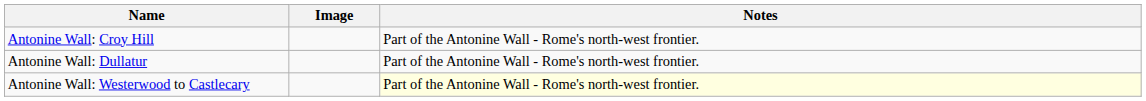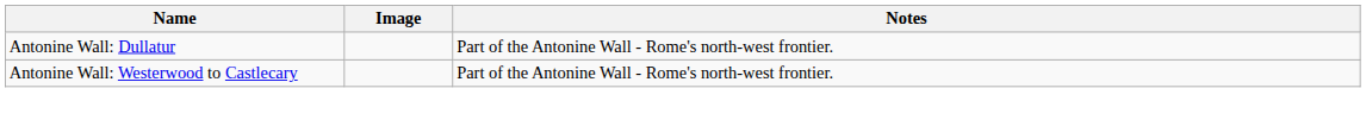 <table class="wikitable" width="100%">
 <tr>
 <th width="25%">Name<br></th>
 <th width="94px">Image</th>
 <th>Notes</th>
-</tr>
-<tr>
-<td><a href='#'>Antonine Wall</a>: <a href='#'>Croy Hill</a></td>
-<td></td>
-<td>Part of the Antonine Wall - Rome's north-west frontier.</td>
 </tr>
 <tr>
 <td>Antonine Wall: <a href='#'>Dullatur</a></td>
 <td></td>
 <td>Part of the Antonine Wall - Rome's north-west frontier.</td>
 </tr>
 <tr>
 <td>Antonine Wall: <a href='#'>Westerwood</a> to <a href='#'>Castlecary</a></td>
 <td></td>
-<td style="background: lightyellow;">Part of the Antonine Wall - Rome's north-west frontier.</td>
+<td>Part of the Antonine Wall - Rome's north-west frontier.</td>
 </tr>
 </table>
